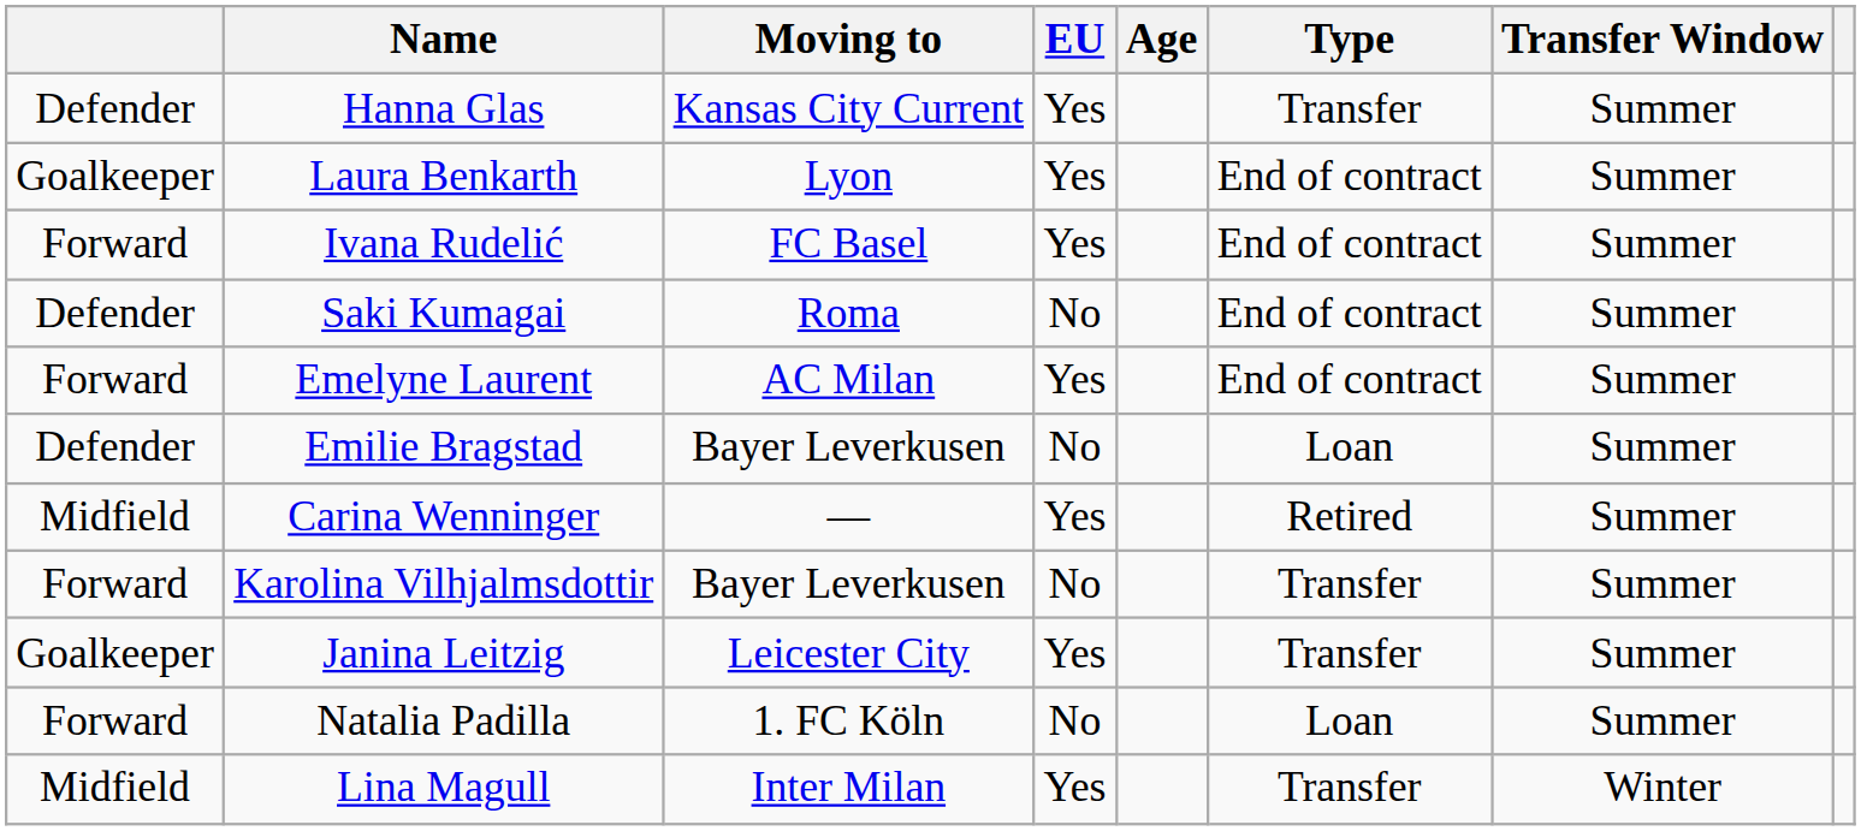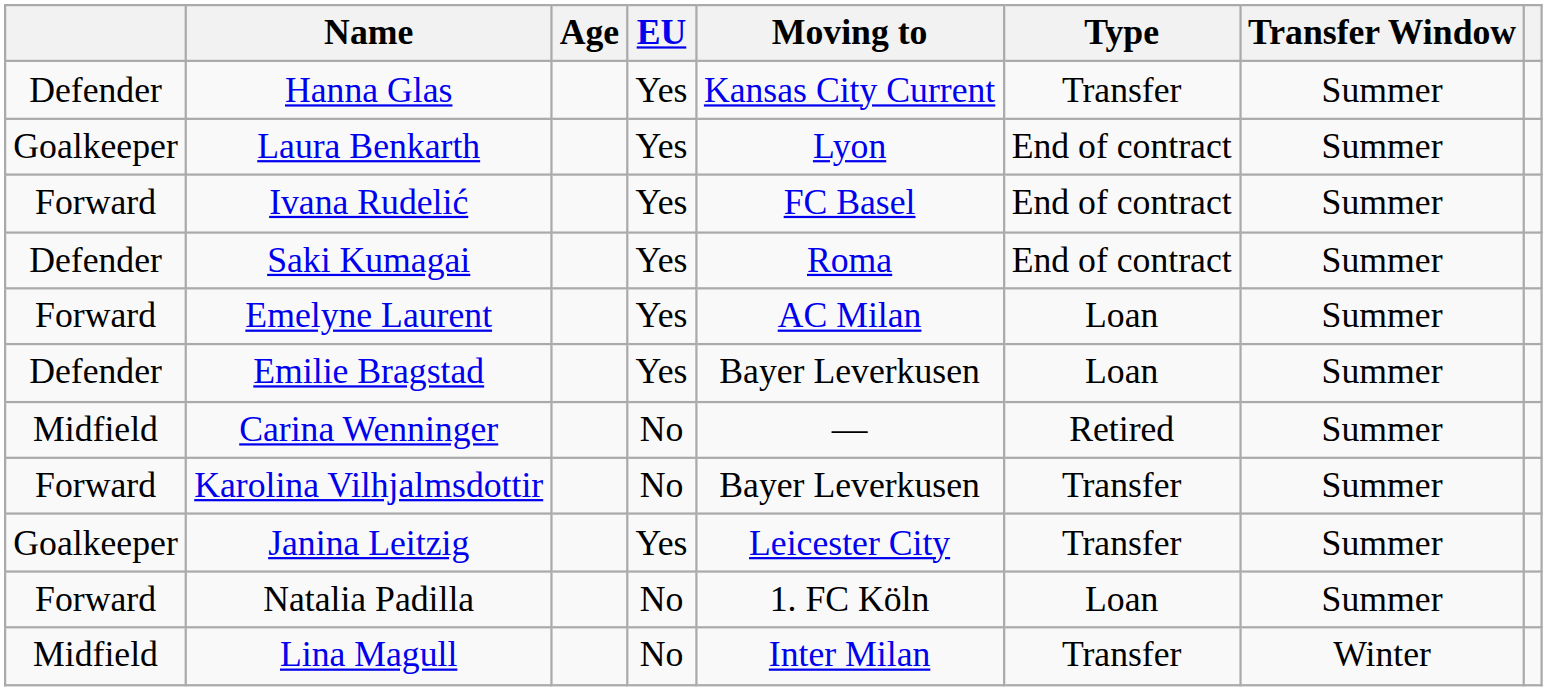 <table class="wikitable" Style="text-align: center">
 <tr>
 <th></th>
 <th>Name</th>
+<th>Age</th>
+<th><a href='#'>EU</a></th>
 <th>Moving to</th>
-<th><a href='#'>EU</a></th>
-<th>Age</th>
 <th>Type</th>
 <th>Transfer Window</th>
 <th></th>
 </tr>
 <tr>
 <td>Defender</td>
 <td><a href='#'>Hanna Glas</a></td>
+<td></td>
+<td>Yes</td>
 <td><a href='#'>Kansas City Current</a></td>
-<td>Yes</td>
-<td></td>
 <td>Transfer</td>
 <td>Summer</td>
 <td></td>
 </tr>
 <tr>
 <td>Goalkeeper</td>
 <td><a href='#'>Laura Benkarth</a></td>
+<td></td>
+<td>Yes</td>
 <td><a href='#'>Lyon</a></td>
-<td>Yes</td>
-<td></td>
 <td>End of contract</td>
 <td>Summer</td>
 <td></td>
 </tr>
 <tr>
 <td>Forward</td>
 <td><a href='#'>Ivana Rudelić</a></td>
+<td></td>
+<td>Yes</td>
 <td><a href='#'>FC Basel</a></td>
-<td>Yes</td>
-<td></td>
 <td>End of contract</td>
 <td>Summer</td>
 <td></td>
 </tr>
 <tr>
 <td>Defender</td>
 <td><a href='#'>Saki Kumagai</a></td>
+<td></td>
+<td>Yes</td>
 <td><a href='#'>Roma</a></td>
-<td>No</td>
-<td></td>
 <td>End of contract</td>
 <td>Summer</td>
 <td></td>
 </tr>
 <tr>
 <td>Forward</td>
 <td><a href='#'>Emelyne Laurent</a></td>
+<td></td>
+<td>Yes</td>
 <td><a href='#'>AC Milan</a></td>
-<td>Yes</td>
-<td></td>
-<td>End of contract</td>
+<td>Loan</td>
 <td>Summer</td>
 <td></td>
 </tr>
 <tr>
 <td>Defender</td>
 <td><a href='#'>Emilie Bragstad</a></td>
+<td></td>
+<td>Yes</td>
 <td>Bayer Leverkusen</td>
-<td>No</td>
-<td></td>
 <td>Loan</td>
 <td>Summer</td>
 <td></td>
 </tr>
 <tr>
 <td>Midfield</td>
 <td><a href='#'>Carina Wenninger</a></td>
+<td></td>
+<td>No</td>
 <td>—</td>
-<td>Yes</td>
-<td></td>
 <td>Retired</td>
 <td>Summer</td>
 <td></td>
 </tr>
 <tr>
 <td>Forward</td>
 <td><a href='#'>Karolina Vilhjalmsdottir</a></td>
+<td></td>
+<td>No</td>
 <td>Bayer Leverkusen</td>
-<td>No</td>
-<td></td>
 <td>Transfer</td>
 <td>Summer</td>
 <td></td>
 </tr>
 <tr>
 <td>Goalkeeper</td>
 <td><a href='#'>Janina Leitzig</a></td>
+<td></td>
+<td>Yes</td>
 <td><a href='#'>Leicester City</a></td>
-<td>Yes</td>
-<td></td>
 <td>Transfer</td>
 <td>Summer</td>
 <td></td>
 </tr>
 <tr>
 <td>Forward</td>
 <td>Natalia Padilla</td>
+<td></td>
+<td>No</td>
 <td>1. FC Köln</td>
-<td>No</td>
-<td></td>
 <td>Loan</td>
 <td>Summer</td>
 <td></td>
 </tr>
 <tr>
 <td>Midfield</td>
 <td><a href='#'>Lina Magull</a></td>
+<td></td>
+<td>No</td>
 <td><a href='#'>Inter Milan</a></td>
-<td>Yes</td>
-<td></td>
 <td>Transfer</td>
 <td>Winter</td>
 <td></td>
 </tr>
 </table>
